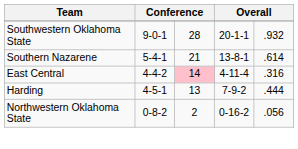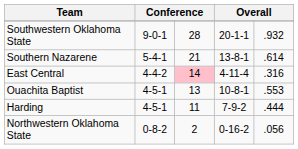 <table class="wikitable" style="text-align:center">
 <tr>
 <th>Team</th>
 <th colspan=2>Conference</th>
 <th colspan=2>Overall</th>
 </tr>
 <tr height=0>
 <td style="padding:0" width=200></td>
 <td style="padding:0" width=60></td>
 <td style="padding:0" width=60></td>
 <td style="padding:0" width=60></td>
 <td style="padding:0" width=60></td>
 </tr>
 <tr>
 <td align=left>Southwestern Oklahoma State</td>
 <td>9-0-1</td>
 <td>28</td>
 <td>20-1-1</td>
 <td>.932</td>
 </tr>
 <tr>
 <td align=left>Southern Nazarene</td>
 <td>5-4-1</td>
 <td>21</td>
 <td>13-8-1</td>
 <td>.614</td>
 </tr>
 <tr>
 <td align=left>East Central</td>
 <td>4-4-2</td>
 <td style="background: pink;">14</td>
 <td>4-11-4</td>
 <td>.316</td>
 </tr>
 <tr>
+<td align=left>Ouachita Baptist</td>
+<td>4-5-1</td>
+<td>13</td>
+<td>10-8-1</td>
+<td>.553</td>
+</tr>
+<tr>
 <td align=left>Harding</td>
 <td>4-5-1</td>
-<td>13</td>
+<td>11</td>
 <td>7-9-2</td>
 <td>.444</td>
 </tr>
 <tr>
 <td align=left>Northwestern Oklahoma State</td>
 <td>0-8-2</td>
 <td>2</td>
 <td>0-16-2</td>
 <td>.056</td>
 </tr>
 </table>
